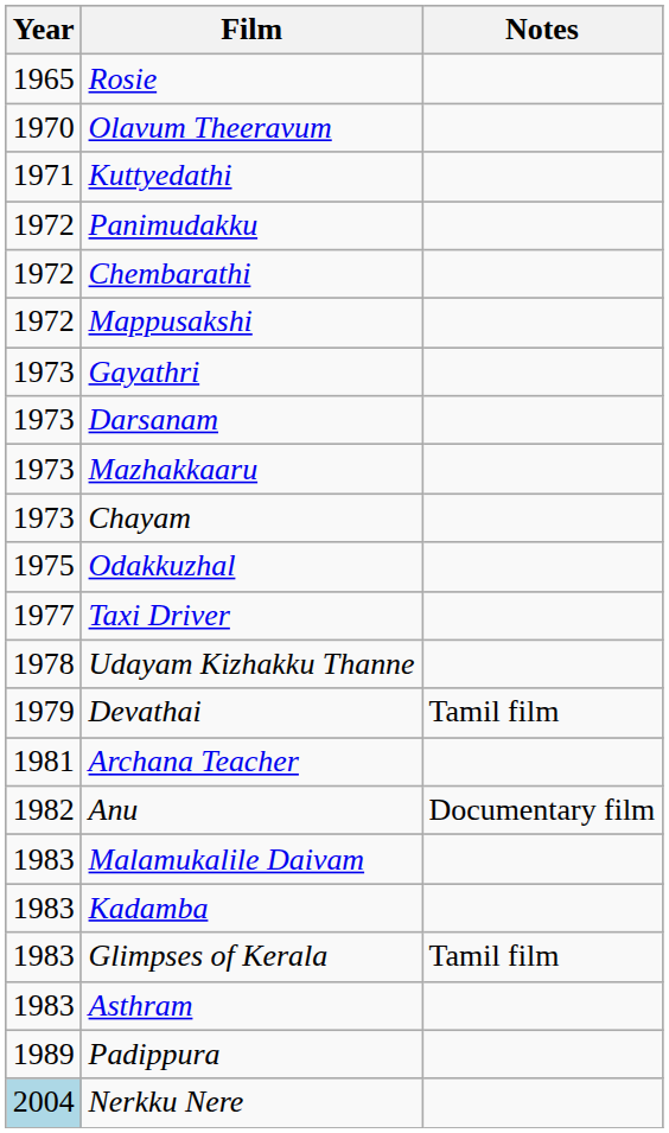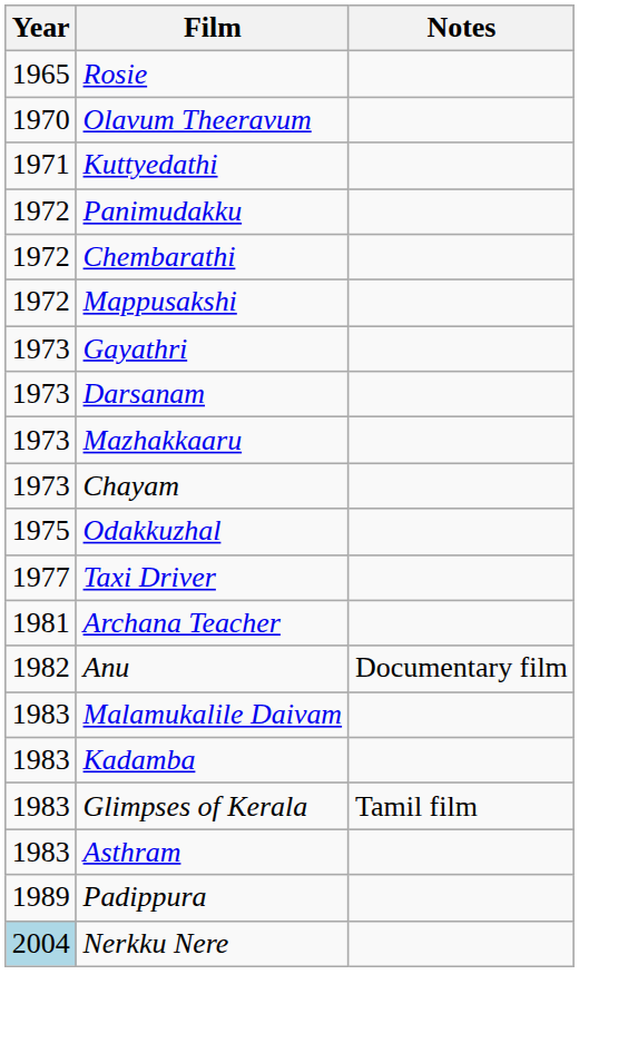 <table class="wikitable sortable">
 <tr>
 <th>Year</th>
 <th>Film</th>
 <th>Notes</th>
 </tr>
 <tr>
 <td>1965</td>
 <td><em><a href='#'>Rosie</a></em></td>
 <td></td>
 </tr>
 <tr>
 <td>1970</td>
 <td><em><a href='#'>Olavum Theeravum</a></em></td>
 <td></td>
 </tr>
 <tr>
 <td>1971</td>
 <td><em><a href='#'>Kuttyedathi</a></em></td>
 <td></td>
 </tr>
 <tr>
 <td>1972</td>
 <td><em><a href='#'>Panimudakku</a></em></td>
 <td></td>
 </tr>
 <tr>
 <td>1972</td>
 <td><em><a href='#'>Chembarathi</a></em></td>
 <td></td>
 </tr>
 <tr>
 <td>1972</td>
 <td><em><a href='#'>Mappusakshi</a></em></td>
 <td></td>
 </tr>
 <tr>
 <td>1973</td>
 <td><em><a href='#'>Gayathri</a></em></td>
 <td></td>
 </tr>
 <tr>
 <td>1973</td>
 <td><em><a href='#'>Darsanam</a></em></td>
 <td></td>
 </tr>
 <tr>
 <td>1973</td>
 <td><em><a href='#'>Mazhakkaaru</a></em></td>
 <td></td>
 </tr>
 <tr>
 <td>1973</td>
 <td><em>Chayam</em></td>
 <td></td>
 </tr>
 <tr>
 <td>1975</td>
 <td><em><a href='#'>Odakkuzhal</a></em></td>
 <td></td>
 </tr>
 <tr>
 <td>1977</td>
 <td><em><a href='#'>Taxi Driver</a></em></td>
 <td></td>
 </tr>
 <tr>
-<td>1978</td>
-<td><em>Udayam Kizhakku Thanne</em></td>
-<td></td>
-</tr>
-<tr>
-<td>1979</td>
-<td><em>Devathai</em></td>
-<td>Tamil film</td>
-</tr>
-<tr>
 <td>1981</td>
 <td><em><a href='#'>Archana Teacher</a></em></td>
 <td></td>
 </tr>
 <tr>
 <td>1982</td>
 <td><em>Anu</em></td>
 <td>Documentary film</td>
 </tr>
 <tr>
 <td>1983</td>
 <td><em><a href='#'>Malamukalile Daivam</a></em></td>
 <td></td>
 </tr>
 <tr>
 <td>1983</td>
 <td><em><a href='#'>Kadamba</a></em></td>
 <td></td>
 </tr>
 <tr>
 <td>1983</td>
 <td><em>Glimpses of Kerala</em></td>
 <td>Tamil film</td>
 </tr>
 <tr>
 <td>1983</td>
 <td><em><a href='#'>Asthram</a></em></td>
 <td></td>
 </tr>
 <tr>
 <td>1989</td>
 <td><em>Padippura</em></td>
 <td></td>
 </tr>
 <tr>
 <td style="background: lightblue;">2004</td>
 <td><em>Nerkku Nere</em></td>
 <td></td>
 </tr>
 </table>
